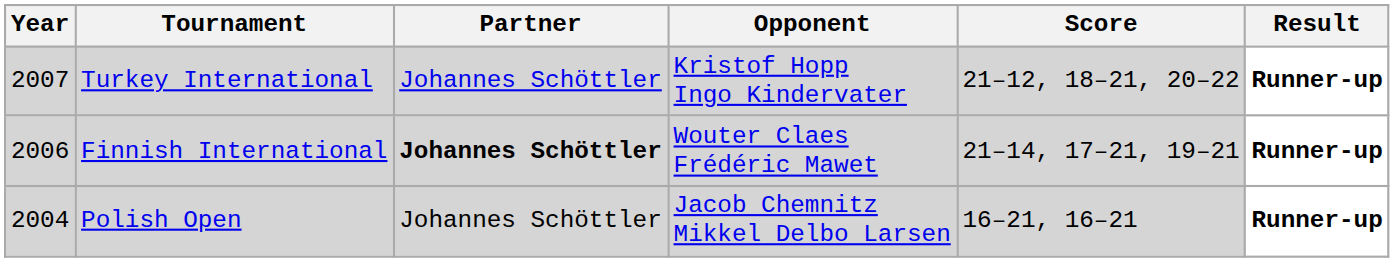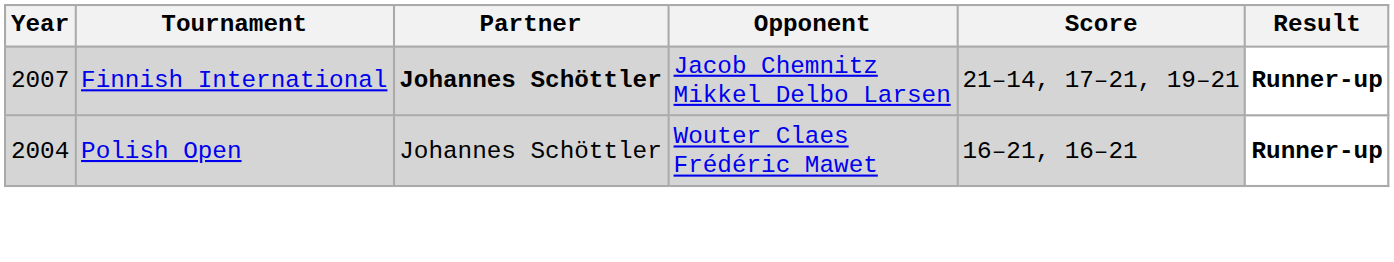 <table class="sortable wikitable" style="font-size: 90%;">
 <tr>
 <th>Year</th>
 <th>Tournament</th>
 <th>Partner</th>
 <th>Opponent</th>
 <th>Score</th>
 <th>Result</th>
 </tr>
 <tr style="background:#D5D5D5">
 <td align="center">2007</td>
-<td align="left"><a href='#'>Turkey International</a></td>
-<td align="left"> <a href='#'>Johannes Schöttler</a></td>
-<td align="left"> <a href='#'>Kristof Hopp</a><br> <a href='#'>Ingo Kindervater</a></td>
-<td align="left">21–12, 18–21, 20–22</td>
-<td style="text-align:left; background:white"> <strong>Runner-up</strong></td>
-</tr>
-<tr style="background:#D5D5D5">
-<td align="center">2006</td>
 <td align="left"><a href='#'>Finnish International</a></td>
 <td align="left"><strong> Johannes Schöttler</strong></td>
-<td align="left"> <a href='#'>Wouter Claes</a><br> <a href='#'>Frédéric Mawet</a></td>
+<td align="left"> <a href='#'>Jacob Chemnitz</a><br> <a href='#'>Mikkel Delbo Larsen</a></td>
 <td align="left">21–14, 17–21, 19–21</td>
 <td style="text-align:left; background:white"> <strong>Runner-up</strong></td>
 </tr>
 <tr style="background:#D5D5D5">
 <td align="center">2004</td>
 <td align="left"><a href='#'>Polish Open</a></td>
 <td align="left"> Johannes Schöttler</td>
-<td align="left"> <a href='#'>Jacob Chemnitz</a><br> <a href='#'>Mikkel Delbo Larsen</a></td>
+<td align="left"> <a href='#'>Wouter Claes</a><br> <a href='#'>Frédéric Mawet</a></td>
 <td align="left">16–21, 16–21</td>
 <td style="text-align:left; background:white"> <strong>Runner-up</strong></td>
 </tr>
 </table>
